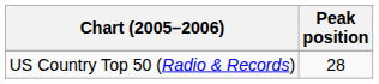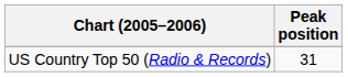 <table class="wikitable">
 <tr>
 <th align="left">Chart (2005–2006)</th>
 <th align="center">Peak<br>position</th>
 </tr>
 <tr>
 </tr>
 <tr>
 <td>US Country Top 50 (<em><a href='#'>Radio & Records</a></em>)</td>
-<td align="center">28</td>
+<td align="center">31</td>
 </tr>
 </table>
